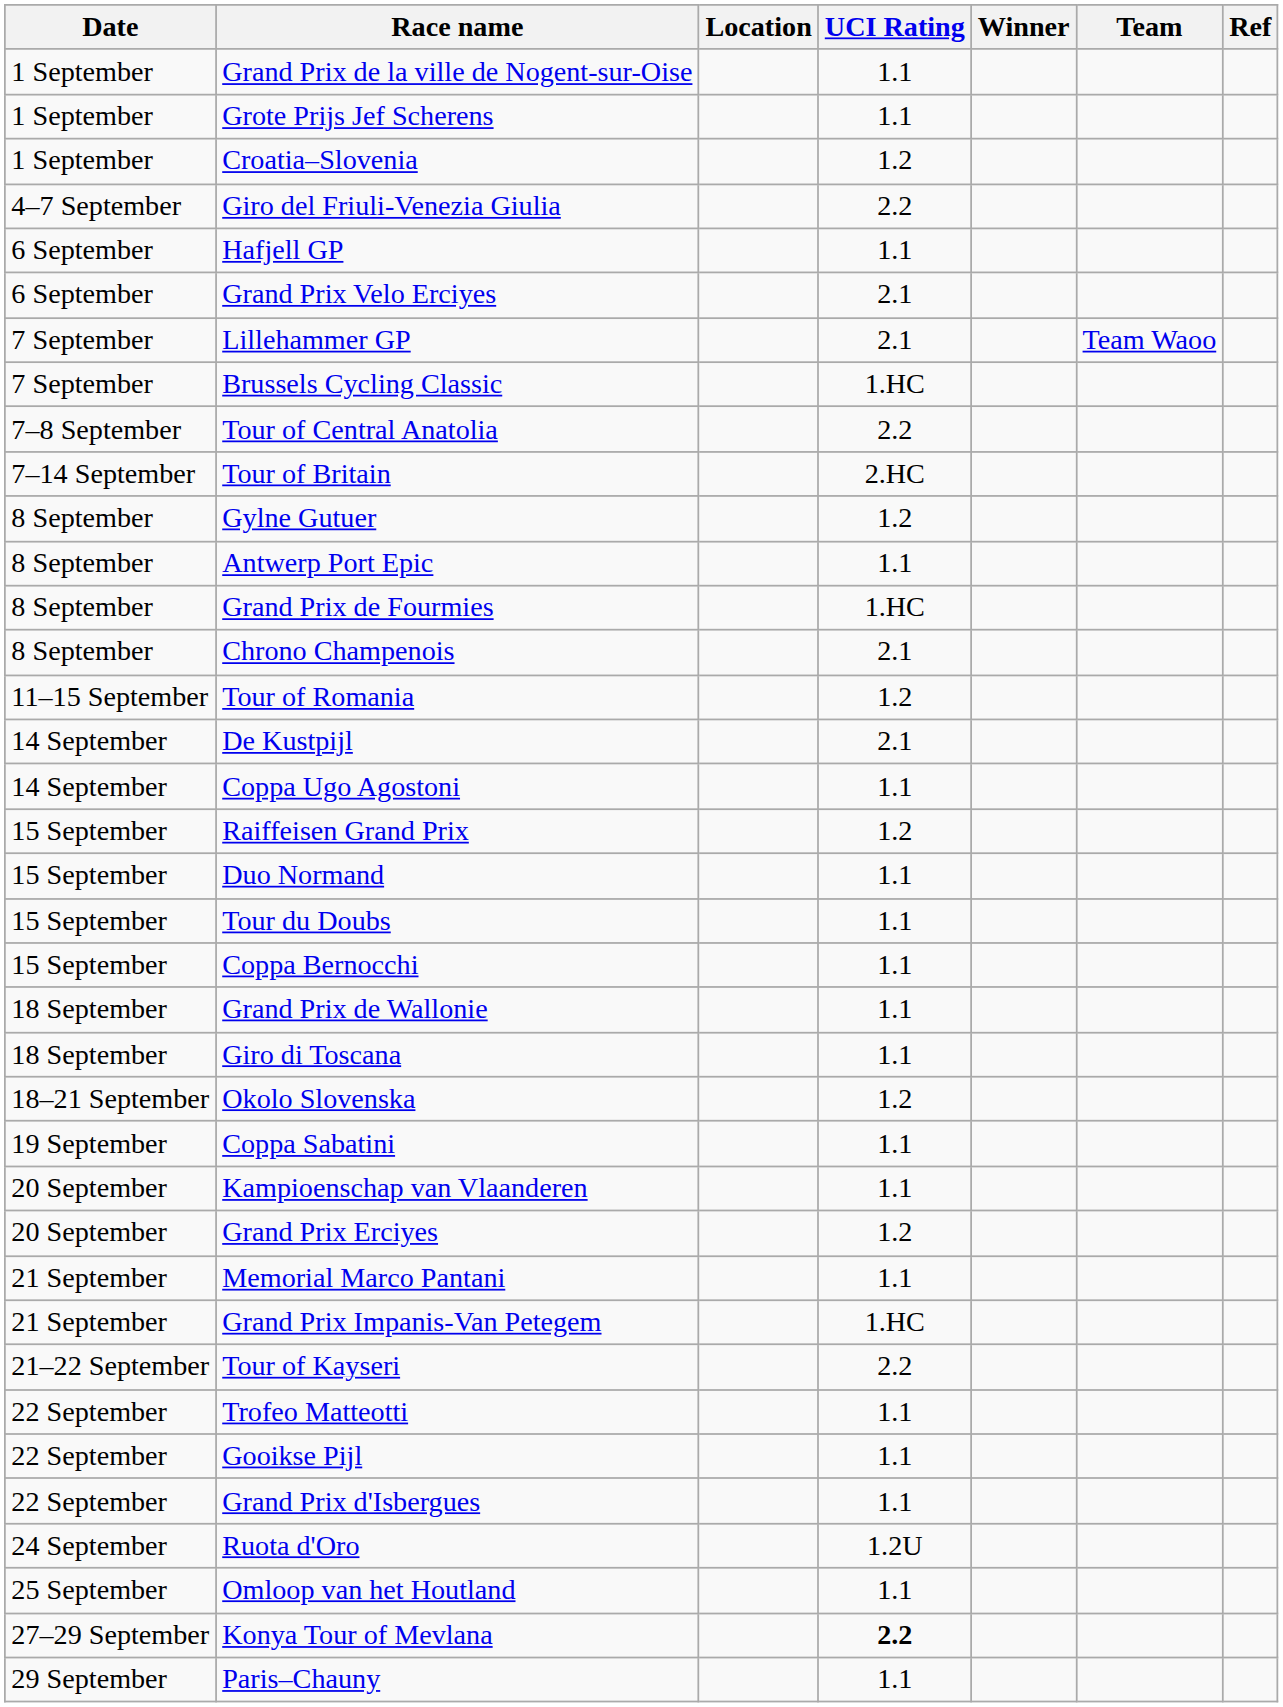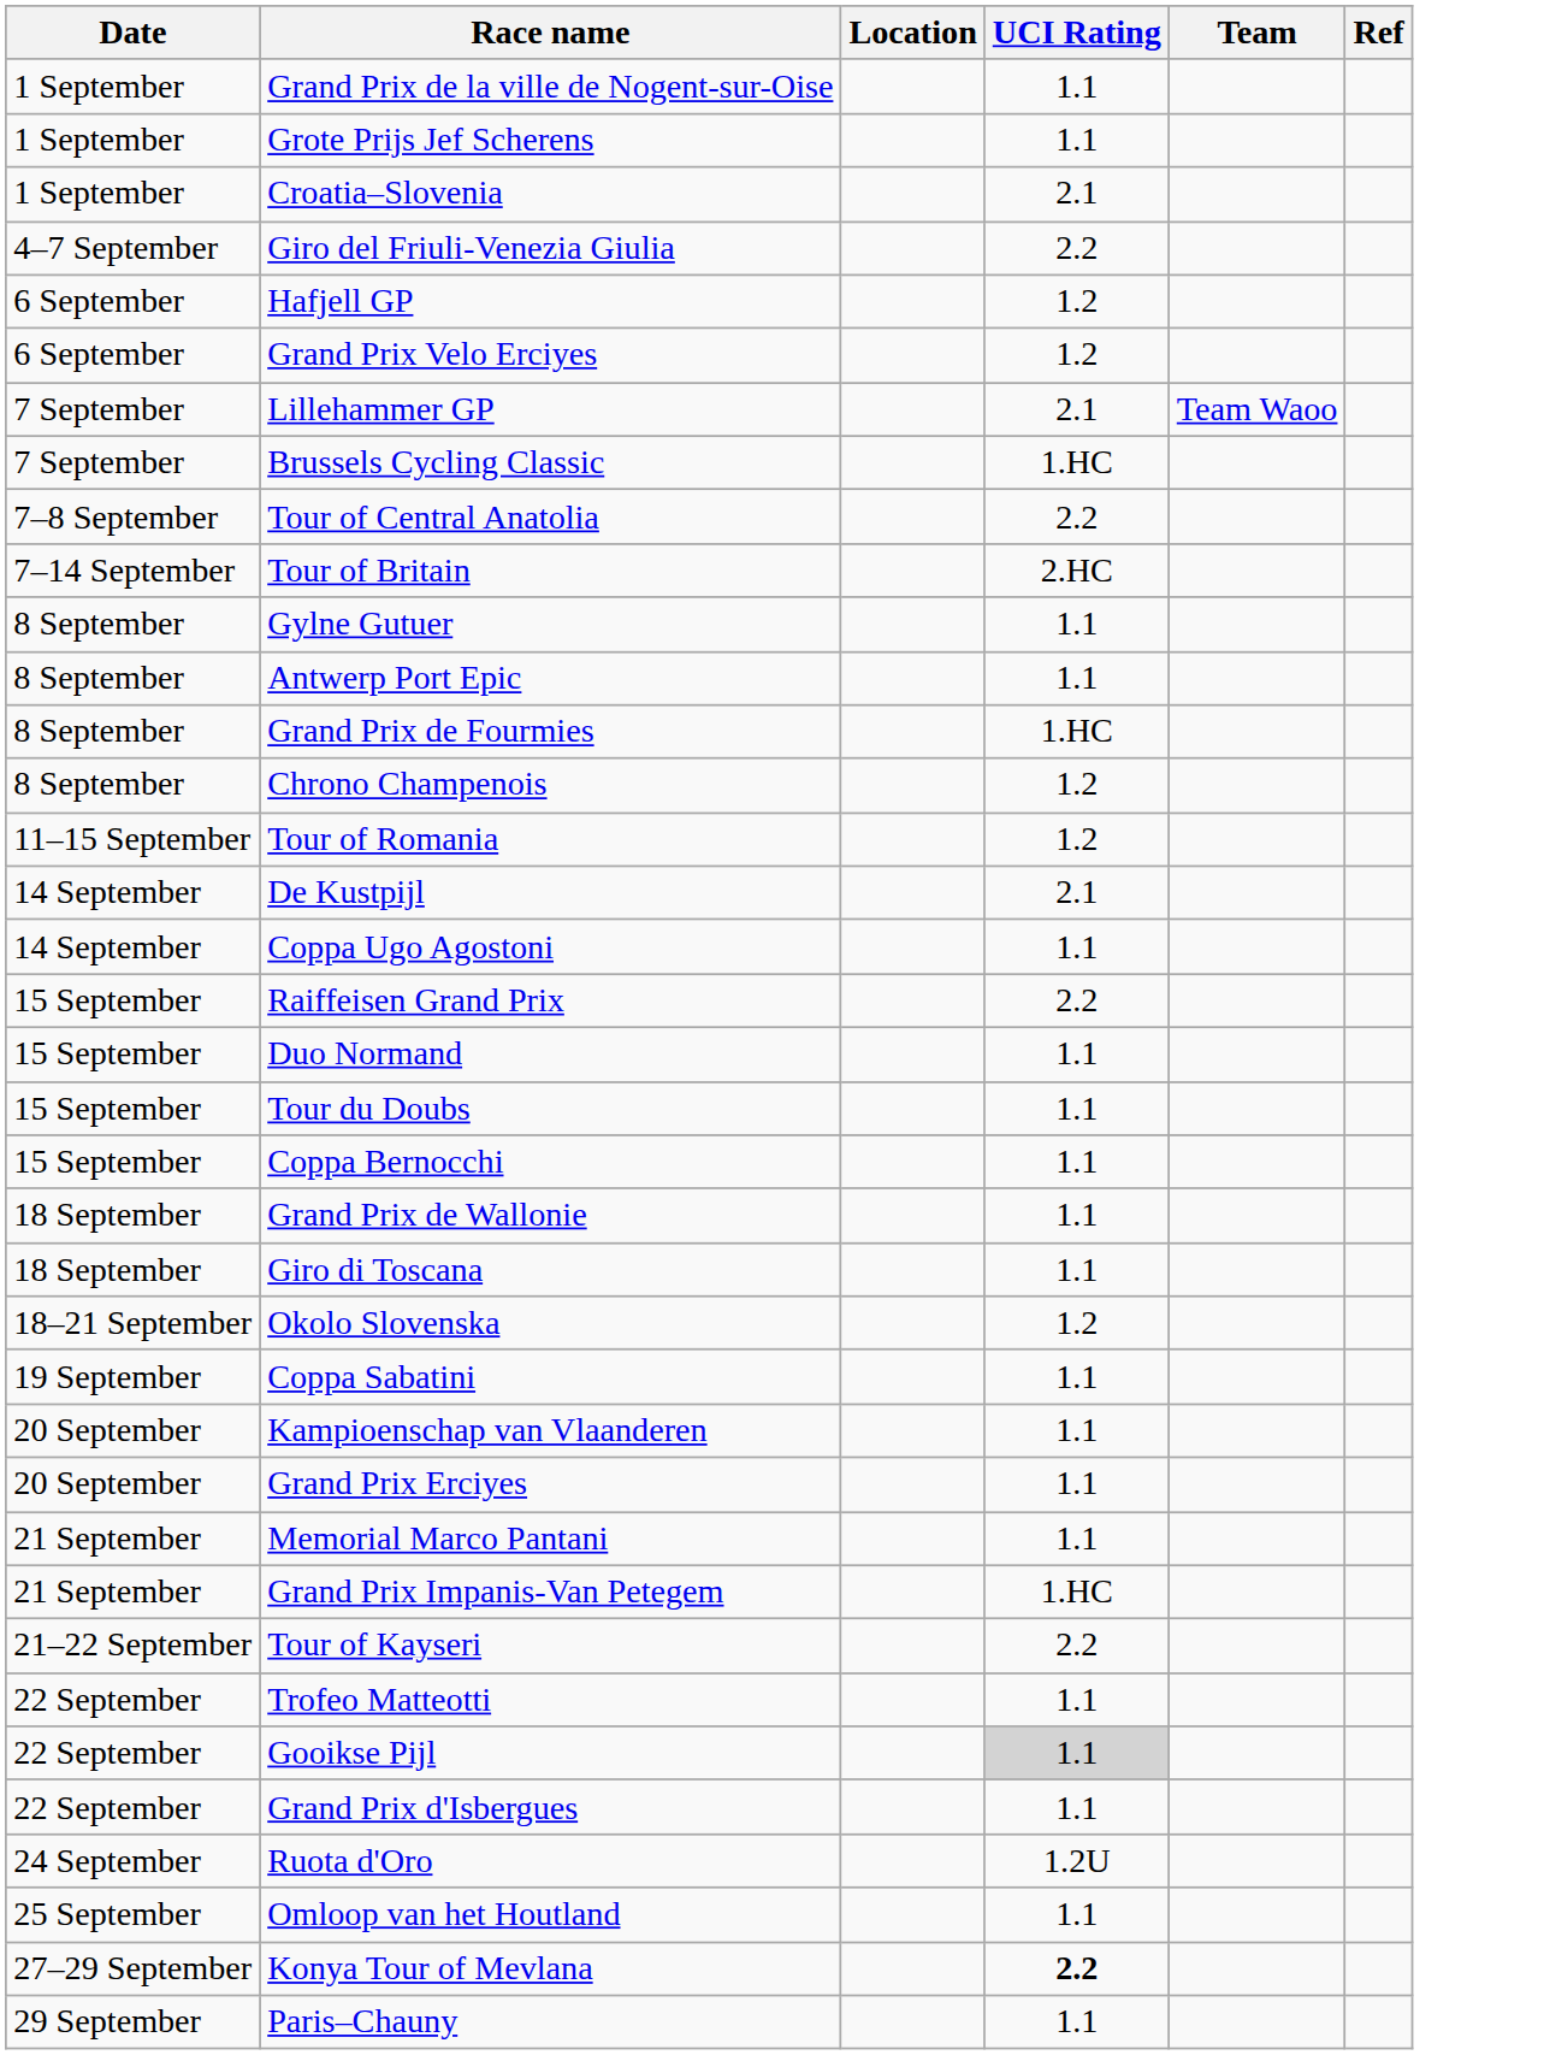 <table class="wikitable sortable">
 <tr>
 <th>Date</th>
 <th>Race name</th>
 <th>Location</th>
 <th><a href='#'>UCI Rating</a></th>
-<th>Winner</th>
 <th>Team</th>
 <th>Ref</th>
 </tr>
 <tr>
 <td>1 September</td>
 <td><a href='#'>Grand Prix de la ville de Nogent-sur-Oise</a></td>
 <td></td>
 <td align=center>1.1</td>
 <td></td>
-<td></td>
 <td align=center></td>
 </tr>
 <tr>
 <td>1 September</td>
 <td><a href='#'>Grote Prijs Jef Scherens</a></td>
 <td></td>
 <td align=center>1.1</td>
 <td></td>
-<td></td>
 <td align=center></td>
 </tr>
 <tr>
 <td>1 September</td>
 <td><a href='#'>Croatia–Slovenia</a></td>
 <td></td>
-<td align=center>1.2</td>
-<td></td>
+<td align=center>2.1</td>
 <td></td>
 <td align=center></td>
 </tr>
 <tr>
 <td>4–7 September</td>
 <td><a href='#'>Giro del Friuli-Venezia Giulia</a></td>
 <td></td>
 <td align=center>2.2</td>
 <td></td>
-<td></td>
 <td align=center></td>
 </tr>
 <tr>
 <td>6 September</td>
 <td><a href='#'>Hafjell GP</a></td>
 <td></td>
-<td align=center>1.1</td>
-<td></td>
+<td align=center>1.2</td>
 <td></td>
 <td align=center></td>
 </tr>
 <tr>
 <td>6 September</td>
 <td><a href='#'>Grand Prix Velo Erciyes</a></td>
 <td></td>
-<td align=center>2.1</td>
-<td></td>
+<td align=center>1.2</td>
 <td></td>
 <td align=center></td>
 </tr>
 <tr>
 <td>7 September</td>
 <td><a href='#'>Lillehammer GP</a></td>
 <td></td>
 <td align=center>2.1</td>
-<td></td>
 <td><a href='#'>Team Waoo</a></td>
 <td align=center></td>
 </tr>
 <tr>
 <td>7 September</td>
 <td><a href='#'>Brussels Cycling Classic</a></td>
 <td></td>
 <td align=center>1.HC</td>
 <td></td>
-<td></td>
 <td align=center></td>
 </tr>
 <tr>
 <td>7–8 September</td>
 <td><a href='#'>Tour of Central Anatolia</a></td>
 <td></td>
 <td align=center>2.2</td>
-<td></td>
 <td></td>
 <td align=center></td>
 </tr>
 <tr>
 <td>7–14 September</td>
 <td><a href='#'>Tour of Britain</a></td>
 <td></td>
 <td align=center>2.HC</td>
 <td></td>
-<td></td>
 <td align=center></td>
 </tr>
 <tr>
 <td>8 September</td>
 <td><a href='#'>Gylne Gutuer</a></td>
 <td></td>
-<td align=center>1.2</td>
-<td></td>
+<td align=center>1.1</td>
 <td></td>
 <td align=center></td>
 </tr>
 <tr>
 <td>8 September</td>
 <td><a href='#'>Antwerp Port Epic</a></td>
 <td></td>
 <td align=center>1.1</td>
 <td></td>
-<td></td>
 <td align=center></td>
 </tr>
 <tr>
 <td>8 September</td>
 <td><a href='#'>Grand Prix de Fourmies</a></td>
 <td></td>
 <td align=center>1.HC</td>
 <td></td>
-<td></td>
 <td align=center></td>
 </tr>
 <tr>
 <td>8 September</td>
 <td><a href='#'>Chrono Champenois</a></td>
 <td></td>
-<td align=center>2.1</td>
-<td></td>
+<td align=center>1.2</td>
 <td></td>
 <td align=center></td>
 </tr>
 <tr>
 <td>11–15 September</td>
 <td><a href='#'>Tour of Romania</a></td>
 <td></td>
 <td align=center>1.2</td>
 <td></td>
-<td></td>
 <td align=center></td>
 </tr>
 <tr>
 <td>14 September</td>
 <td><a href='#'>De Kustpijl</a></td>
 <td></td>
 <td align=center>2.1</td>
-<td></td>
 <td></td>
 <td align=center></td>
 </tr>
 <tr>
 <td>14 September</td>
 <td><a href='#'>Coppa Ugo Agostoni</a></td>
 <td></td>
 <td align=center>1.1</td>
 <td></td>
-<td></td>
 <td align=center></td>
 </tr>
 <tr>
 <td>15 September</td>
 <td><a href='#'>Raiffeisen Grand Prix</a></td>
 <td></td>
-<td align=center>1.2</td>
-<td></td>
+<td align=center>2.2</td>
 <td></td>
 <td align=center></td>
 </tr>
 <tr>
 <td>15 September</td>
 <td><a href='#'>Duo Normand</a></td>
 <td></td>
 <td align=center>1.1</td>
-<td><br></td>
 <td></td>
 <td align=center></td>
 </tr>
 <tr>
 <td>15 September</td>
 <td><a href='#'>Tour du Doubs</a></td>
 <td></td>
 <td align=center>1.1</td>
 <td></td>
-<td></td>
 <td align=center></td>
 </tr>
 <tr>
 <td>15 September</td>
 <td><a href='#'>Coppa Bernocchi</a></td>
 <td></td>
 <td align=center>1.1</td>
-<td></td>
 <td></td>
 <td align=center></td>
 </tr>
 <tr>
 <td>18 September</td>
 <td><a href='#'>Grand Prix de Wallonie</a></td>
 <td></td>
 <td align=center>1.1</td>
 <td></td>
-<td></td>
 <td align=center></td>
 </tr>
 <tr>
 <td>18 September</td>
 <td><a href='#'>Giro di Toscana</a></td>
 <td></td>
 <td align=center>1.1</td>
-<td></td>
 <td></td>
 <td align=center></td>
 </tr>
 <tr>
 <td>18–21 September</td>
 <td><a href='#'>Okolo Slovenska</a></td>
 <td></td>
 <td align=center>1.2</td>
 <td></td>
-<td></td>
 <td align=center></td>
 </tr>
 <tr>
 <td>19 September</td>
 <td><a href='#'>Coppa Sabatini</a></td>
 <td></td>
 <td align=center>1.1</td>
-<td></td>
 <td></td>
 <td align=center></td>
 </tr>
 <tr>
 <td>20 September</td>
 <td><a href='#'>Kampioenschap van Vlaanderen</a></td>
 <td></td>
 <td align=center>1.1</td>
 <td></td>
-<td></td>
 <td align=center></td>
 </tr>
 <tr>
 <td>20 September</td>
 <td><a href='#'>Grand Prix Erciyes</a></td>
 <td></td>
-<td align=center>1.2</td>
-<td></td>
+<td align=center>1.1</td>
 <td></td>
 <td align=center></td>
 </tr>
 <tr>
 <td>21 September</td>
 <td><a href='#'>Memorial Marco Pantani</a></td>
 <td></td>
 <td align=center>1.1</td>
 <td></td>
-<td></td>
 <td align=center></td>
 </tr>
 <tr>
 <td>21 September</td>
 <td><a href='#'>Grand Prix Impanis-Van Petegem</a></td>
 <td></td>
 <td align=center>1.HC</td>
-<td></td>
 <td></td>
 <td align=center></td>
 </tr>
 <tr>
 <td>21–22 September</td>
 <td><a href='#'>Tour of Kayseri</a></td>
 <td></td>
 <td align=center>2.2</td>
 <td></td>
-<td></td>
 <td align=center></td>
 </tr>
 <tr>
 <td>22 September</td>
 <td><a href='#'>Trofeo Matteotti</a></td>
 <td></td>
 <td align=center>1.1</td>
 <td></td>
-<td></td>
 <td align=center></td>
 </tr>
 <tr>
 <td>22 September</td>
 <td><a href='#'>Gooikse Pijl</a></td>
 <td></td>
-<td align=center>1.1</td>
-<td></td>
+<td align=center style="background: lightgrey;">1.1</td>
 <td></td>
 <td align=center></td>
 </tr>
 <tr>
 <td>22 September</td>
 <td><a href='#'>Grand Prix d'Isbergues</a></td>
 <td></td>
 <td align=center>1.1</td>
 <td></td>
-<td></td>
 <td align=center></td>
 </tr>
 <tr>
 <td>24 September</td>
 <td><a href='#'>Ruota d'Oro</a></td>
 <td></td>
 <td align=center>1.2U</td>
-<td></td>
 <td></td>
 <td align=center></td>
 </tr>
 <tr>
 <td>25 September</td>
 <td><a href='#'>Omloop van het Houtland</a></td>
 <td></td>
 <td align=center>1.1</td>
 <td></td>
-<td></td>
 <td align=center></td>
 </tr>
 <tr>
 <td>27–29 September</td>
 <td><a href='#'>Konya Tour of Mevlana</a></td>
 <td></td>
 <td align=center><strong>2.2</strong></td>
-<td></td>
 <td></td>
 <td align=center></td>
 </tr>
 <tr>
 <td>29 September</td>
 <td><a href='#'>Paris–Chauny</a></td>
 <td></td>
 <td align=center>1.1</td>
 <td></td>
-<td></td>
 <td align=center></td>
 </tr>
 </table>
